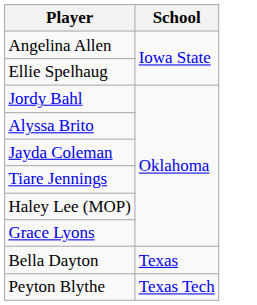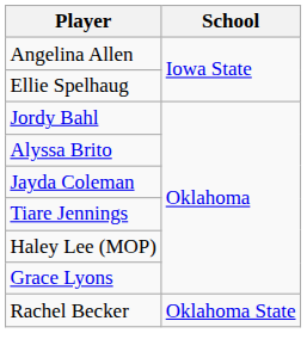 <table class="wikitable">
 <tr>
 <th>Player</th>
 <th>School</th>
 </tr>
 <tr>
 <td>Angelina Allen</td>
 <td rowspan="2"><a href='#'>Iowa State</a></td>
 </tr>
 <tr>
 <td>Ellie Spelhaug</td>
 </tr>
 <tr>
 <td><a href='#'>Jordy Bahl</a></td>
 <td rowspan="6"><a href='#'>Oklahoma</a></td>
 </tr>
 <tr>
 <td><a href='#'>Alyssa Brito</a></td>
 </tr>
 <tr>
 <td><a href='#'>Jayda Coleman</a></td>
 </tr>
 <tr>
 <td><a href='#'>Tiare Jennings</a></td>
 </tr>
 <tr>
 <td>Haley Lee (MOP)</td>
 </tr>
 <tr>
 <td><a href='#'>Grace Lyons</a></td>
 </tr>
 <tr>
-<td>Bella Dayton</td>
-<td><a href='#'>Texas</a></td>
-</tr>
-<tr>
-<td>Peyton Blythe</td>
-<td><a href='#'>Texas Tech</a></td>
+<td>Rachel Becker</td>
+<td><a href='#'>Oklahoma State</a></td>
 </tr>
 </table>
